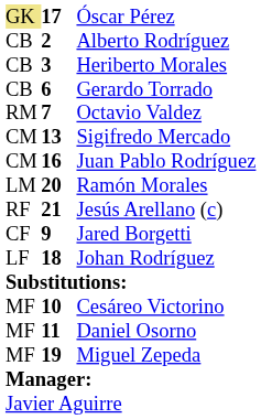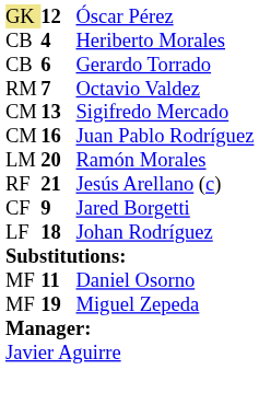 <table style="font-size:90%; margin:0.2em auto;" cellspacing="0" cellpadding="0">
 <tr>
 <th width="25"></th>
 <th width="25"></th>
 </tr>
 <tr v>
 <td style="background: khaki;">GK</td>
-<td><strong>17</strong></td>
+<td><strong>12</strong></td>
 <td><a href='#'>Óscar Pérez</a></td>
 </tr>
 <tr>
 <td>CB</td>
-<td><strong>2</strong></td>
-<td><a href='#'>Alberto Rodríguez</a></td>
-<td></td>
-<td></td>
-</tr>
-<tr>
-<td>CB</td>
-<td><strong>3</strong></td>
+<td><strong>4</strong></td>
 <td><a href='#'>Heriberto Morales</a></td>
 </tr>
 <tr>
 <td>CB</td>
 <td><strong>6</strong></td>
 <td><a href='#'>Gerardo Torrado</a></td>
 <td></td>
 </tr>
 <tr>
 <td>RM</td>
 <td><strong>7</strong></td>
 <td><a href='#'>Octavio Valdez</a></td>
 </tr>
 <tr>
 <td>CM</td>
 <td><strong>13</strong></td>
 <td><a href='#'>Sigifredo Mercado</a></td>
 </tr>
 <tr>
 <td>CM</td>
 <td><strong>16</strong></td>
 <td><a href='#'>Juan Pablo Rodríguez</a></td>
 <td></td>
 </tr>
 <tr>
 <td>LM</td>
 <td><strong>20</strong></td>
 <td><a href='#'>Ramón Morales</a></td>
 <td></td>
 </tr>
 <tr>
 <td>RF</td>
 <td><strong>21</strong></td>
 <td><a href='#'>Jesús Arellano</a> (<a href='#'>c</a>)</td>
 <td></td>
 <td></td>
 </tr>
 <tr>
 <td>CF</td>
 <td><strong>9</strong></td>
 <td><a href='#'>Jared Borgetti</a></td>
 </tr>
 <tr>
 <td>LF</td>
 <td><strong>18</strong></td>
 <td><a href='#'>Johan Rodríguez</a></td>
 <td></td>
 <td></td>
 </tr>
 <tr>
 <td colspan=3><strong>Substitutions:</strong></td>
 </tr>
 <tr>
 <td>MF</td>
-<td><strong>10</strong></td>
-<td><a href='#'>Cesáreo Victorino</a></td>
-<td></td>
-<td></td>
-</tr>
-<tr>
-<td>MF</td>
 <td><strong>11</strong></td>
 <td><a href='#'>Daniel Osorno</a></td>
 <td></td>
 <td></td>
 </tr>
 <tr>
 <td>MF</td>
 <td><strong>19</strong></td>
 <td><a href='#'>Miguel Zepeda</a></td>
 <td></td>
 <td></td>
 </tr>
 <tr>
 <td colspan=3><strong>Manager:</strong></td>
 </tr>
 <tr>
 <td colspan=3><a href='#'>Javier Aguirre</a></td>
 </tr>
 </table>
